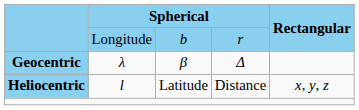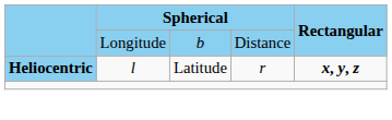 <table class="wikitable" style="float:right; margin:0em 1em .5em 0em;">
 <tr>
 <td rowspan="2" bgcolor="#89CFF0"></td>
 <td colspan="3" align="center" bgcolor="#89CFF0"><strong>Spherical</strong></td>
 <td rowspan="2" align="center" bgcolor="#89CFF0"><strong>Rectangular</strong></td>
 </tr>
 <tr bgcolor="#89CFF0" align="center">
 <td>Longitude</td>
 <td><em>b</em></td>
-<td><em>r</em></td>
-</tr>
-<tr align="center">
-<td bgcolor="#89CFF0"><strong>Geocentric</strong></td>
-<td><em>λ</em></td>
-<td><em>β</em></td>
-<td><em>Δ</em></td>
-<td></td>
+<td>Distance</td>
 </tr>
 <tr align="center">
 <td bgcolor="#89CFF0"><strong>Heliocentric</strong></td>
 <td><em>l</em></td>
 <td>Latitude</td>
-<td>Distance</td>
-<td><em>x</em>, <em>y</em>, <em>z</em></td>
+<td><em>r</em></td>
+<td><strong><em>x</em>, <em>y</em>, <em>z</em></strong></td>
 </tr>
 <tr>
 <td colspan="5"></td>
 </tr>
 </table>
